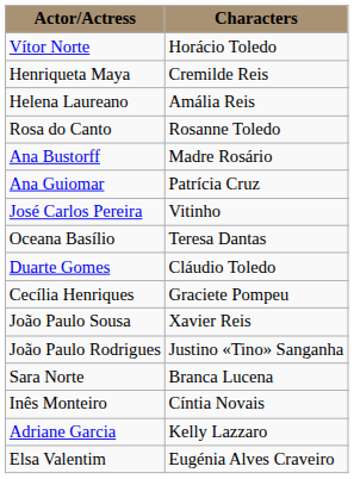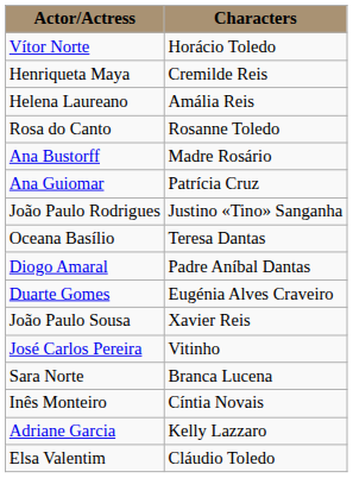 <table class="wikitable sortable">
 <tr>
 <th style="background:#A99273;">Actor/Actress</th>
 <th style="background:#A99273;">Characters</th>
 </tr>
 <tr>
 <td><a href='#'>Vítor Norte</a></td>
 <td>Horácio Toledo</td>
 </tr>
 <tr>
 <td>Henriqueta Maya</td>
 <td>Cremilde Reis</td>
 </tr>
 <tr>
 <td>Helena Laureano</td>
 <td>Amália Reis</td>
 </tr>
 <tr>
 <td>Rosa do Canto</td>
 <td>Rosanne Toledo</td>
 </tr>
 <tr>
 <td><a href='#'>Ana Bustorff</a></td>
 <td>Madre Rosário</td>
 </tr>
 <tr>
 <td><a href='#'>Ana Guiomar</a></td>
 <td>Patrícia Cruz</td>
 </tr>
 <tr>
-<td><a href='#'>José Carlos Pereira</a></td>
-<td>Vitinho</td>
+<td>João Paulo Rodrigues</td>
+<td>Justino «Tino» Sanganha</td>
 </tr>
 <tr>
 <td>Oceana Basílio</td>
 <td>Teresa Dantas</td>
 </tr>
 <tr>
-<td><a href='#'>Duarte Gomes</a></td>
-<td>Cláudio Toledo</td>
+<td><a href='#'>Diogo Amaral</a></td>
+<td>Padre Aníbal Dantas</td>
 </tr>
 <tr>
-<td>Cecília Henriques</td>
-<td>Graciete Pompeu</td>
+<td><a href='#'>Duarte Gomes</a></td>
+<td>Eugénia Alves Craveiro</td>
 </tr>
 <tr>
 <td>João Paulo Sousa</td>
 <td>Xavier Reis</td>
 </tr>
 <tr>
-<td>João Paulo Rodrigues</td>
-<td>Justino «Tino» Sanganha</td>
+<td><a href='#'>José Carlos Pereira</a></td>
+<td>Vitinho</td>
 </tr>
 <tr>
 <td>Sara Norte</td>
 <td>Branca Lucena</td>
 </tr>
 <tr>
 <td>Inês Monteiro</td>
 <td>Cíntia Novais</td>
 </tr>
 <tr>
 <td><a href='#'>Adriane Garcia</a></td>
 <td>Kelly Lazzaro</td>
 </tr>
 <tr>
 <td>Elsa Valentim</td>
-<td>Eugénia Alves Craveiro</td>
+<td>Cláudio Toledo</td>
 </tr>
 </table>
